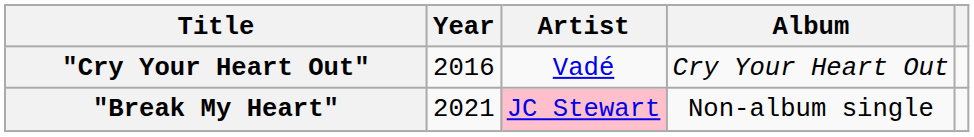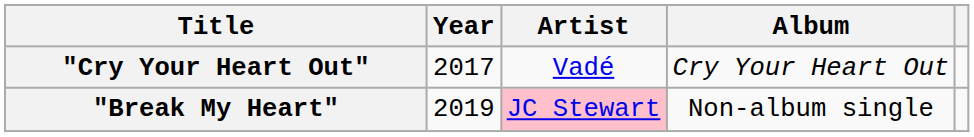 <table class="wikitable plainrowheaders" style="text-align:center;">
 <tr>
 <th scope="col" style="width:16em;">Title</th>
 <th scope="col" style="width:1em;">Year</th>
 <th scope="col">Artist</th>
 <th scope="col">Album</th>
 <th scope="col" class="unsortable"></th>
 </tr>
 <tr>
 <th scope="row">"Cry Your Heart Out"</th>
-<td>2016</td>
+<td>2017</td>
 <td><a href='#'>Vadé</a></td>
 <td><em>Cry Your Heart Out</em></td>
 <td></td>
 </tr>
 <tr>
 <th scope="row">"Break My Heart"</th>
-<td>2021</td>
+<td>2019</td>
 <td style="background: pink;"><a href='#'>JC Stewart</a></td>
 <td>Non-album single</td>
 <td></td>
 </tr>
 </table>
